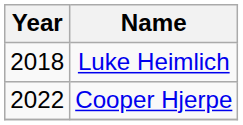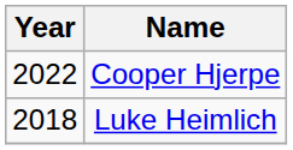 <table class="wikitable sortable plainrowheaders" style="text-align:center">
 <tr>
 <th scope="col">Year</th>
 <th scope="col">Name</th>
 </tr>
 <tr>
+<td>2022</td>
+<td><a href='#'>Cooper Hjerpe</a></td>
+</tr>
+<tr>
 <td>2018</td>
 <td><a href='#'>Luke Heimlich</a></td>
 </tr>
 <tr>
-<td>2022</td>
-<td><a href='#'>Cooper Hjerpe</a></td>
-</tr>
-<tr>
 </tr>
 </table>
